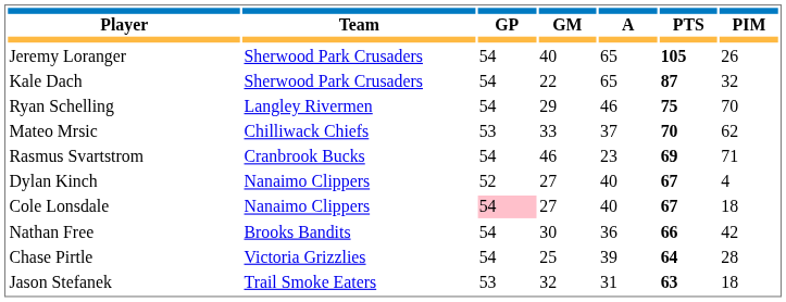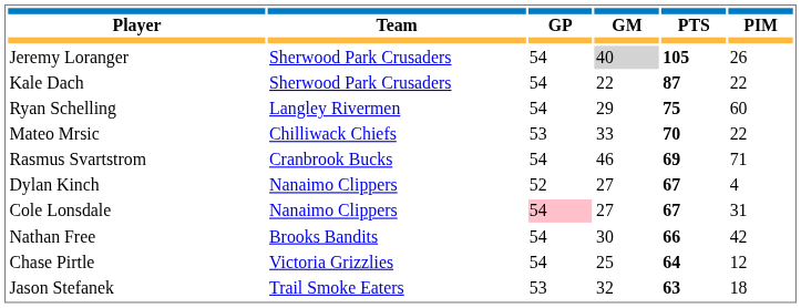 <table cellpadding="1"  style="width:650px; font-size:90%; border:1px solid gray; ">
 <tr>
 <th style="background:#ffffff; width:30%; border-top:#007AC2 5px solid; border-bottom:#FEB942 5px solid;">Player</th>
 <th style="background:#ffffff; width:30%; border-top:#007AC2 5px solid; border-bottom:#FEB942 5px solid;">Team</th>
 <th style="background:#ffffff; width:7.5%; border-top:#007AC2 5px solid; border-bottom:#FEB942 5px solid;"><abbr>GP</abbr></th>
 <th style="background:#ffffff; width:7.5%; border-top:#007AC2 5px solid; border-bottom:#FEB942 5px solid;"><abbr>GM</abbr></th>
-<th style="background:#ffffff; width:7.5%; border-top:#007AC2 5px solid; border-bottom:#FEB942 5px solid;"><abbr>A</abbr></th>
 <th style="background:#ffffff; width:7.5%; border-top:#007AC2 5px solid; border-bottom:#FEB942 5px solid;"><abbr>PTS</abbr></th>
 <th style="background:#ffffff; width:7.5%; border-top:#007AC2 5px solid; border-bottom:#FEB942 5px solid;"><abbr>PIM</abbr></th>
 </tr>
 <tr>
 <td align=left>Jeremy Loranger</td>
 <td align=left><a href='#'>Sherwood Park Crusaders</a></td>
 <td>54</td>
-<td>40</td>
-<td>65</td>
+<td style="background: lightgrey;">40</td>
 <td><strong>105</strong></td>
 <td>26</td>
 </tr>
 <tr>
 <td align=left>Kale Dach</td>
 <td align=left><a href='#'>Sherwood Park Crusaders</a></td>
 <td>54</td>
 <td>22</td>
-<td>65</td>
 <td><strong>87</strong></td>
-<td>32</td>
+<td>22</td>
 </tr>
 <tr>
 <td align=left>Ryan Schelling</td>
 <td align=left><a href='#'>Langley Rivermen</a></td>
 <td>54</td>
 <td>29</td>
-<td>46</td>
 <td><strong>75</strong></td>
-<td>70</td>
+<td>60</td>
 </tr>
 <tr>
 <td align=left>Mateo Mrsic</td>
 <td align=left><a href='#'>Chilliwack Chiefs</a></td>
 <td>53</td>
 <td>33</td>
-<td>37</td>
 <td><strong>70</strong></td>
-<td>62</td>
+<td>22</td>
 </tr>
 <tr>
 <td align=left>Rasmus Svartstrom</td>
 <td align=left><a href='#'>Cranbrook Bucks</a></td>
 <td>54</td>
 <td>46</td>
-<td>23</td>
 <td><strong>69</strong></td>
 <td>71</td>
 </tr>
 <tr>
 <td align=left>Dylan Kinch</td>
 <td align=left><a href='#'>Nanaimo Clippers</a></td>
 <td>52</td>
 <td>27</td>
-<td>40</td>
 <td><strong>67</strong></td>
 <td>4</td>
 </tr>
 <tr>
 <td align=left>Cole Lonsdale</td>
 <td align=left><a href='#'>Nanaimo Clippers</a></td>
 <td style="background: pink;">54</td>
 <td>27</td>
-<td>40</td>
 <td><strong>67</strong></td>
-<td>18</td>
+<td>31</td>
 </tr>
 <tr>
 <td align=left>Nathan Free</td>
 <td align=left><a href='#'>Brooks Bandits</a></td>
 <td>54</td>
 <td>30</td>
-<td>36</td>
 <td><strong>66</strong></td>
 <td>42</td>
 </tr>
 <tr>
 <td align=left>Chase Pirtle</td>
 <td align=left><a href='#'>Victoria Grizzlies</a></td>
 <td>54</td>
 <td>25</td>
-<td>39</td>
 <td><strong>64</strong></td>
-<td>28</td>
+<td>12</td>
 </tr>
 <tr>
 <td align=left>Jason Stefanek</td>
 <td align=left><a href='#'>Trail Smoke Eaters</a></td>
 <td>53</td>
 <td>32</td>
-<td>31</td>
 <td><strong>63</strong></td>
 <td>18</td>
 </tr>
 </table>
